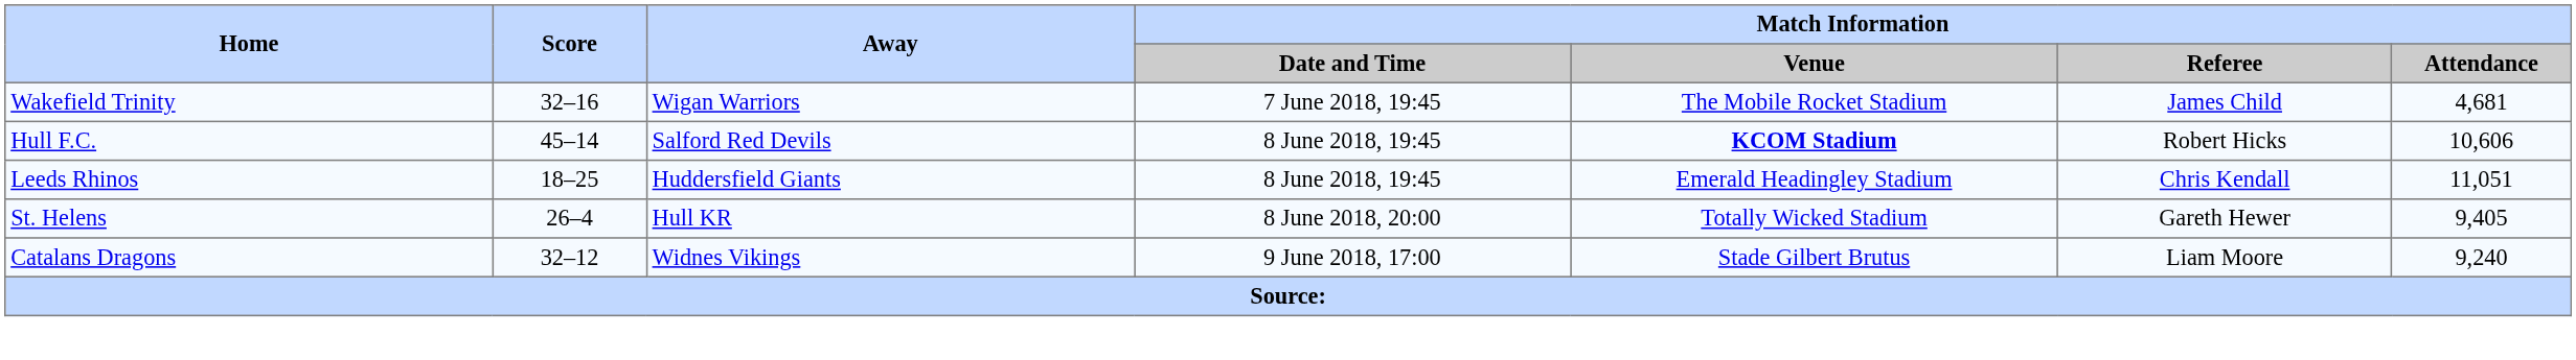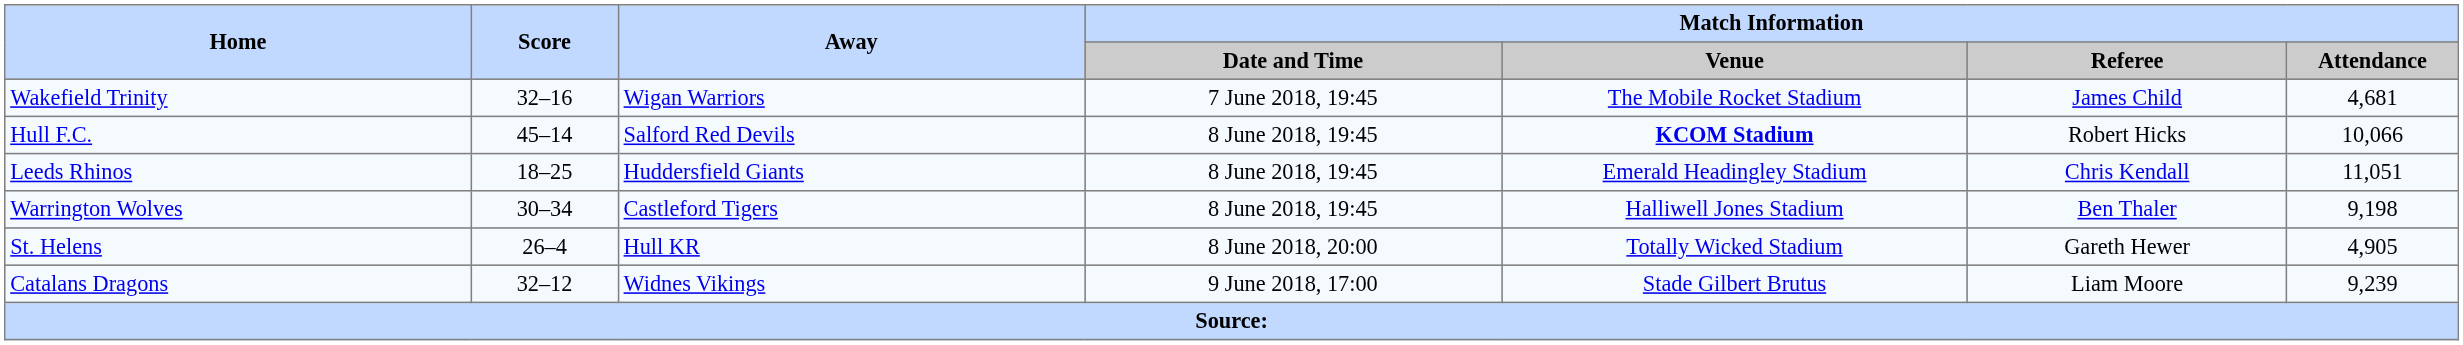 <table border=1 style="border-collapse:collapse; font-size:90%; text-align:center;" cellpadding=3 cellspacing=0 width=100%>
 <tr bgcolor=#C1D8FF>
 <th rowspan=2 width=19%>Home</th>
 <th rowspan=2 width=6%>Score</th>
 <th rowspan=2 width=19%>Away</th>
 <th colspan=4>Match Information</th>
 </tr>
 <tr bgcolor=#CCCCCC>
 <th width=17%>Date and Time</th>
 <th width=19%>Venue</th>
 <th width=13%>Referee</th>
 <th width=7%>Attendance</th>
 </tr>
 <tr bgcolor=#F5FAFF>
 <td align=left> <a href='#'>Wakefield Trinity</a></td>
 <td>32–16</td>
 <td align=left> <a href='#'>Wigan Warriors</a></td>
 <td>7 June 2018, 19:45</td>
 <td><a href='#'>The Mobile Rocket Stadium</a></td>
 <td><a href='#'>James Child</a></td>
 <td>4,681</td>
 </tr>
 <tr bgcolor=#F5FAFF>
 <td align=left> <a href='#'>Hull F.C.</a></td>
 <td>45–14</td>
 <td align=left> <a href='#'>Salford Red Devils</a></td>
 <td>8 June 2018, 19:45</td>
 <td><strong><a href='#'>KCOM Stadium</a></strong></td>
 <td>Robert Hicks</td>
-<td>10,606</td>
+<td>10,066</td>
 </tr>
 <tr bgcolor=#F5FAFF>
 <td align=left> <a href='#'>Leeds Rhinos</a></td>
 <td>18–25</td>
 <td align=left> <a href='#'>Huddersfield Giants</a></td>
 <td>8 June 2018, 19:45</td>
 <td><a href='#'>Emerald Headingley Stadium</a></td>
 <td><a href='#'>Chris Kendall</a></td>
 <td>11,051</td>
 </tr>
 <tr bgcolor=#F5FAFF>
+<td align=left> <a href='#'>Warrington Wolves</a></td>
+<td>30–34</td>
+<td align=left> <a href='#'>Castleford Tigers</a></td>
+<td>8 June 2018, 19:45</td>
+<td><a href='#'>Halliwell Jones Stadium</a></td>
+<td><a href='#'>Ben Thaler</a></td>
+<td>9,198</td>
+</tr>
+<tr bgcolor=#F5FAFF>
 <td align=left> <a href='#'>St. Helens</a></td>
 <td>26–4</td>
 <td align=left> <a href='#'>Hull KR</a></td>
 <td>8 June 2018, 20:00</td>
 <td><a href='#'>Totally Wicked Stadium</a></td>
 <td>Gareth Hewer</td>
-<td>9,405</td>
+<td>4,905</td>
 </tr>
 <tr bgcolor=#F5FAFF>
 <td align=left> <a href='#'>Catalans Dragons</a></td>
 <td>32–12</td>
 <td align=left> <a href='#'>Widnes Vikings</a></td>
 <td>9 June 2018, 17:00</td>
 <td><a href='#'>Stade Gilbert Brutus</a></td>
 <td>Liam Moore</td>
-<td>9,240</td>
+<td>9,239</td>
 </tr>
 <tr style="background:#c1d8ff;">
 <th colspan=7>Source:</th>
 </tr>
 </table>
